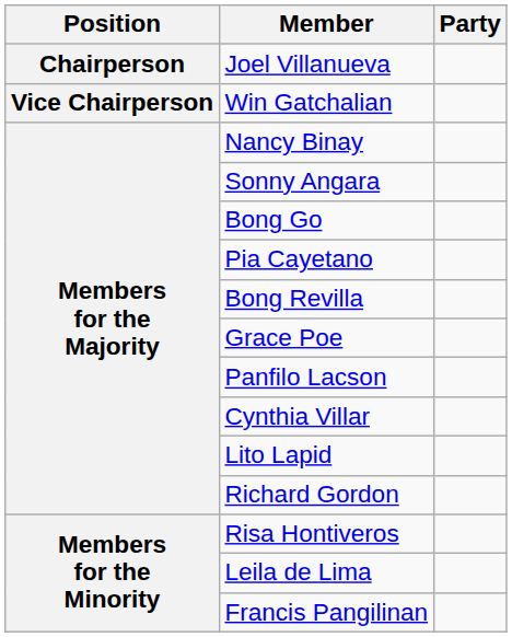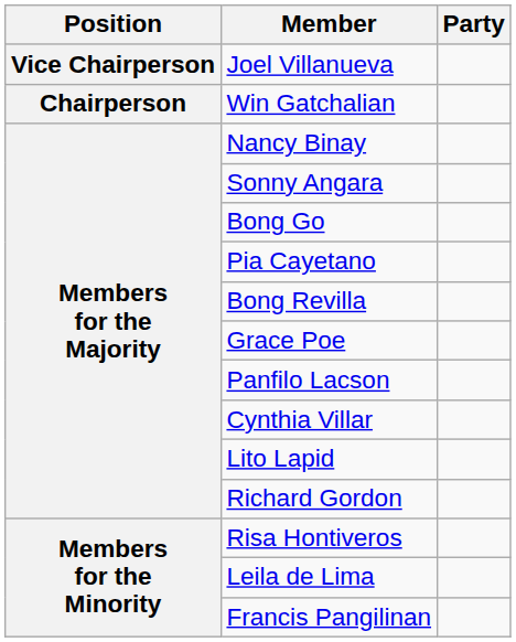 <table class="wikitable">
 <tr>
 <th>Position</th>
 <th>Member</th>
 <th colspan="2">Party</th>
 </tr>
 <tr>
-<th><strong>Chairperson</strong></th>
+<th><strong>Vice Chairperson</strong></th>
 <td><a href='#'>Joel Villanueva</a></td>
 <td></td>
 </tr>
 <tr>
-<th><strong>Vice Chairperson</strong></th>
+<th><strong>Chairperson</strong></th>
 <td><a href='#'>Win Gatchalian</a></td>
 <td></td>
 </tr>
 <tr>
 <th rowspan="10"><strong>Members</strong><br><strong>for the</strong><br><strong>Majority</strong></th>
 <td><a href='#'>Nancy Binay</a></td>
 <td></td>
 </tr>
 <tr>
 <td><a href='#'>Sonny Angara</a></td>
 <td></td>
 </tr>
 <tr>
 <td><a href='#'>Bong Go</a></td>
 <td></td>
 </tr>
 <tr>
 <td><a href='#'>Pia Cayetano</a></td>
 <td></td>
 </tr>
 <tr>
 <td><a href='#'>Bong Revilla</a></td>
 <td></td>
 </tr>
 <tr>
 <td><a href='#'>Grace Poe</a></td>
 <td></td>
 </tr>
 <tr>
 <td><a href='#'>Panfilo Lacson</a></td>
 <td></td>
 </tr>
 <tr>
 <td><a href='#'>Cynthia Villar</a></td>
 <td></td>
 </tr>
 <tr>
 <td><a href='#'>Lito Lapid</a></td>
 <td></td>
 </tr>
 <tr>
 <td><a href='#'>Richard Gordon</a></td>
 <td></td>
 </tr>
 <tr>
 <th rowspan=3><strong>Members</strong><br><strong>for the</strong><br><strong>Minority</strong></th>
 <td><a href='#'>Risa Hontiveros</a></td>
 <td></td>
 </tr>
 <tr>
 <td><a href='#'>Leila de Lima</a></td>
 <td></td>
 </tr>
 <tr>
 <td><a href='#'>Francis Pangilinan</a></td>
 <td></td>
 </tr>
 </table>
